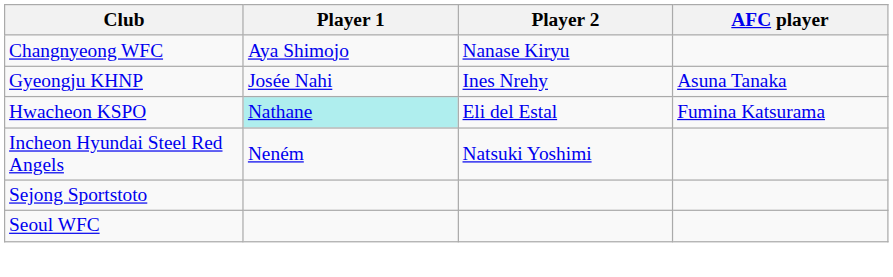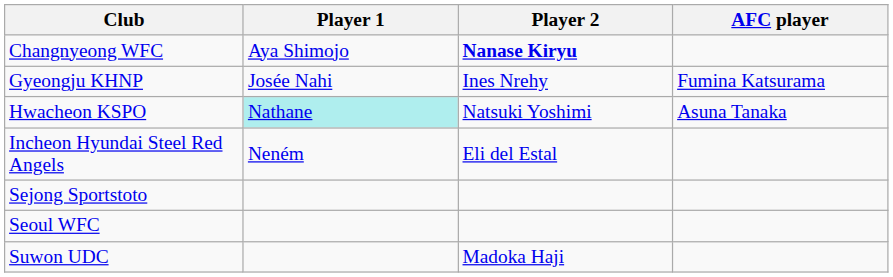 <table class="sortable wikitable">
 <tr>
 <th style="width:190px;">Club</th>
 <th style="width:170px;">Player 1</th>
 <th style="width:170px;">Player 2</th>
 <th style="width:170px;"><a href='#'>AFC</a> player</th>
 </tr>
 <tr>
 <td><a href='#'>Changnyeong WFC</a></td>
 <td> <a href='#'>Aya Shimojo</a></td>
-<td> <a href='#'>Nanase Kiryu</a></td>
+<td><strong> <a href='#'>Nanase Kiryu</a></strong></td>
 <td></td>
 </tr>
 <tr>
 <td><a href='#'>Gyeongju KHNP</a></td>
 <td> <a href='#'>Josée Nahi</a></td>
 <td> <a href='#'>Ines Nrehy</a></td>
-<td> <a href='#'>Asuna Tanaka</a></td>
+<td> <a href='#'>Fumina Katsurama</a></td>
 </tr>
 <tr>
 <td><a href='#'>Hwacheon KSPO</a></td>
 <td style="background: paleturquoise;"> <a href='#'>Nathane</a></td>
-<td> <a href='#'>Eli del Estal</a></td>
-<td> <a href='#'>Fumina Katsurama</a></td>
+<td> <a href='#'>Natsuki Yoshimi</a></td>
+<td> <a href='#'>Asuna Tanaka</a></td>
 </tr>
 <tr>
 <td><a href='#'>Incheon Hyundai Steel Red Angels</a></td>
 <td> <a href='#'>Neném</a></td>
-<td> <a href='#'>Natsuki Yoshimi</a></td>
+<td> <a href='#'>Eli del Estal</a></td>
 <td></td>
 </tr>
 <tr>
 <td><a href='#'>Sejong Sportstoto</a></td>
 <td></td>
 <td></td>
 <td></td>
 </tr>
 <tr>
 <td><a href='#'>Seoul WFC</a></td>
 <td></td>
 <td></td>
 <td></td>
 </tr>
+<tr>
+<td><a href='#'>Suwon UDC</a></td>
+<td></td>
+<td> <a href='#'>Madoka Haji</a></td>
+<td></td>
+</tr>
 </table>
